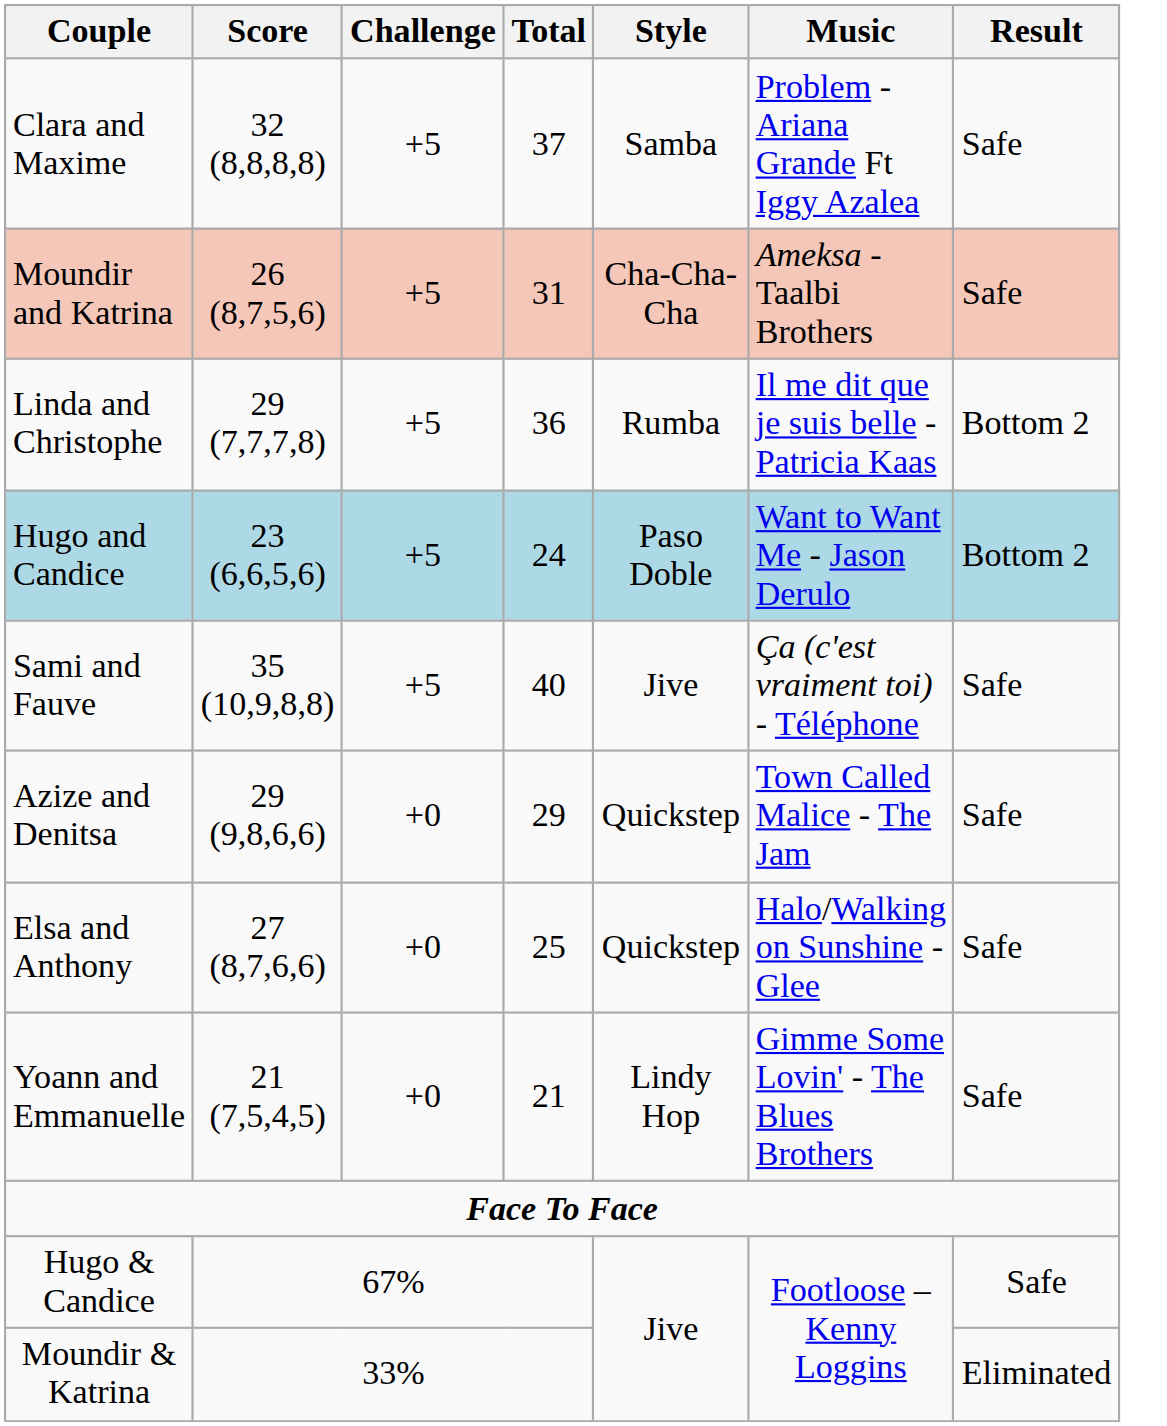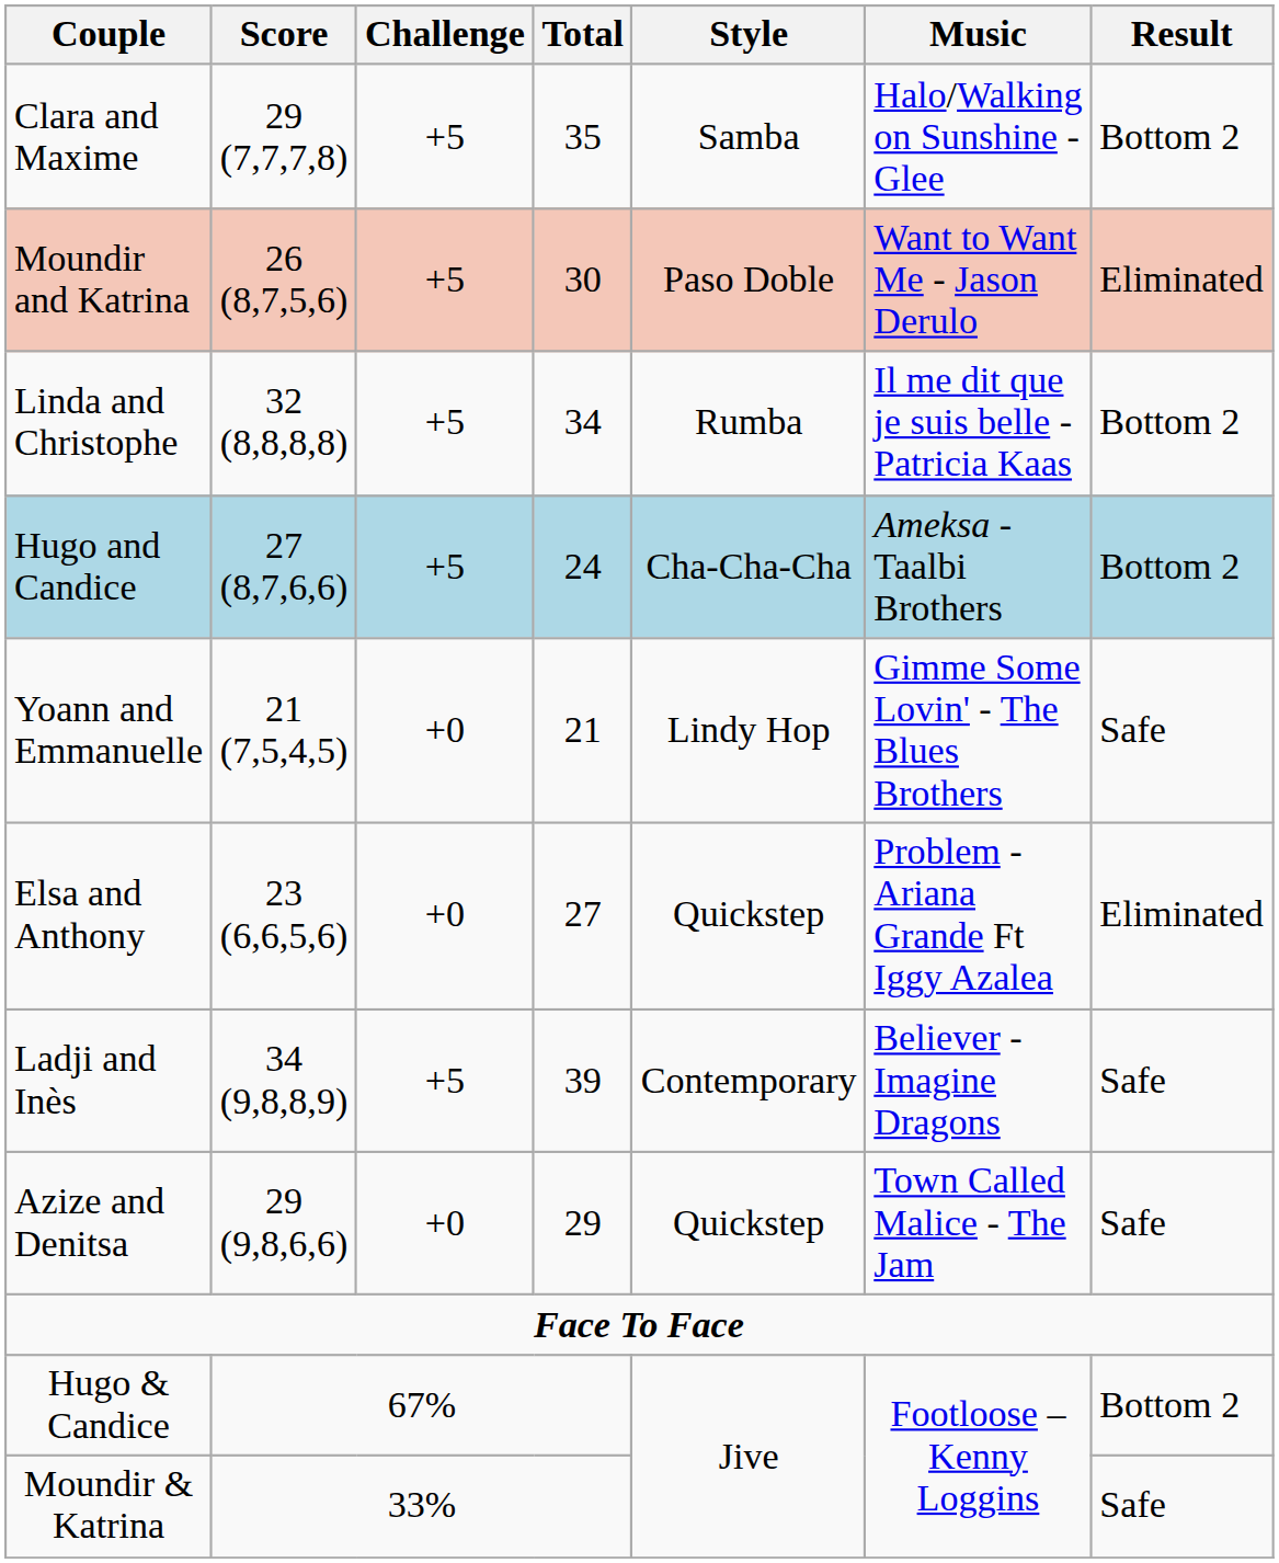 <table class="wikitable" style="width:80%; text-align:center;">
 <tr>
 <th style="width:20%;">Couple</th>
 <th style="width:10%;">Score</th>
 <th style="width:15%;">Challenge</th>
 <th style="width:15%;">Total</th>
 <th style="width:15%;">Style</th>
 <th style="width:60%;">Music</th>
 <th style="width:60%;">Result</th>
 </tr>
 <tr>
 <td style="text-align:left;">Clara and Maxime</td>
-<td>32 (8,8,8,8)</td>
+<td>29 (7,7,7,8)</td>
 <td>+5</td>
-<td>37</td>
+<td>35</td>
 <td>Samba</td>
-<td style="text-align:left;"><a href='#'>Problem</a> - <a href='#'>Ariana Grande</a> Ft <a href='#'>Iggy Azalea</a></td>
-<td style="text-align:left;">Safe</td>
+<td style="text-align:left;"><a href='#'>Halo</a>/<a href='#'>Walking on Sunshine</a> - <a href='#'>Glee</a></td>
+<td style="text-align:left;">Bottom 2</td>
 </tr>
 <tr style="background:#f4c7b8;">
 <td style="text-align:left;">Moundir and Katrina</td>
 <td>26 (8,7,5,6)</td>
 <td>+5</td>
-<td>31</td>
-<td>Cha-Cha-Cha</td>
-<td style="text-align:left;"><em>Ameksa</em> - Taalbi Brothers</td>
-<td style="text-align:left;">Safe</td>
+<td>30</td>
+<td>Paso Doble</td>
+<td style="text-align:left;"><a href='#'>Want to Want Me</a> - <a href='#'>Jason Derulo</a></td>
+<td style="text-align:left;">Eliminated</td>
 </tr>
 <tr>
 <td style="text-align:left;">Linda and Christophe</td>
-<td>29 (7,7,7,8)</td>
+<td>32 (8,8,8,8)</td>
 <td>+5</td>
-<td>36</td>
+<td>34</td>
 <td>Rumba</td>
 <td style="text-align:left;"><a href='#'>Il me dit que je suis belle</a> - <a href='#'>Patricia Kaas</a></td>
 <td style="text-align:left;">Bottom 2</td>
 </tr>
 <tr style="background:lightblue;">
 <td style="text-align:left;">Hugo and Candice</td>
-<td>23 (6,6,5,6)</td>
+<td>27 (8,7,6,6)</td>
 <td>+5</td>
 <td>24</td>
-<td>Paso Doble</td>
-<td style="text-align:left;"><a href='#'>Want to Want Me</a> - <a href='#'>Jason Derulo</a></td>
+<td>Cha-Cha-Cha</td>
+<td style="text-align:left;"><em>Ameksa</em> - Taalbi Brothers</td>
 <td style="text-align:left;">Bottom 2</td>
 </tr>
 <tr>
-<td style="text-align:left;">Sami and Fauve</td>
-<td>35 (10,9,8,8)</td>
+<td style="text-align:left;">Yoann and Emmanuelle</td>
+<td>21 (7,5,4,5)</td>
+<td>+0</td>
+<td>21</td>
+<td>Lindy Hop</td>
+<td style="text-align:left;"><a href='#'>Gimme Some Lovin'</a> - <a href='#'>The Blues Brothers</a></td>
+<td style="text-align:left;">Safe</td>
+</tr>
+<tr>
+<td style="text-align:left;">Elsa and Anthony</td>
+<td>23 (6,6,5,6)</td>
+<td>+0</td>
+<td>27</td>
+<td>Quickstep</td>
+<td style="text-align:left;"><a href='#'>Problem</a> - <a href='#'>Ariana Grande</a> Ft <a href='#'>Iggy Azalea</a></td>
+<td style="text-align:left;">Eliminated</td>
+</tr>
+<tr>
+<td style="text-align:left;">Ladji and Inès</td>
+<td>34 (9,8,8,9)</td>
 <td>+5</td>
-<td>40</td>
-<td>Jive</td>
-<td style="text-align:left;"><em>Ça (c'est vraiment toi)</em> - <a href='#'>Téléphone</a></td>
+<td>39</td>
+<td>Contemporary</td>
+<td style="text-align:left;"><a href='#'>Believer</a> - <a href='#'>Imagine Dragons</a></td>
 <td style="text-align:left;">Safe</td>
 </tr>
 <tr>
 <td style="text-align:left;">Azize and Denitsa</td>
 <td>29 (9,8,6,6)</td>
 <td>+0</td>
 <td>29</td>
 <td>Quickstep</td>
 <td style="text-align:left;"><a href='#'>Town Called Malice</a> - <a href='#'>The Jam</a></td>
 <td style="text-align:left;">Safe</td>
 </tr>
 <tr>
-<td style="text-align:left;">Elsa and Anthony</td>
-<td>27 (8,7,6,6)</td>
-<td>+0</td>
-<td>25</td>
-<td>Quickstep</td>
-<td style="text-align:left;"><a href='#'>Halo</a>/<a href='#'>Walking on Sunshine</a> - <a href='#'>Glee</a></td>
-<td style="text-align:left;">Safe</td>
-</tr>
-<tr>
-<td style="text-align:left;">Yoann and Emmanuelle</td>
-<td>21 (7,5,4,5)</td>
-<td>+0</td>
-<td>21</td>
-<td>Lindy Hop</td>
-<td style="text-align:left;"><a href='#'>Gimme Some Lovin'</a> - <a href='#'>The Blues Brothers</a></td>
-<td style="text-align:left;">Safe</td>
-</tr>
-<tr>
 <td colspan=7 style="text-align:center;"><strong><em>Face To Face</em></strong></td>
 </tr>
 <tr>
 <td>Hugo & Candice</td>
 <td style="text-align:center;" colspan="3">67%</td>
 <td rowspan="2" style="text-align:center;">Jive</td>
 <td rowspan="2"><a href='#'>Footloose</a> – <a href='#'>Kenny Loggins</a></td>
-<td>Safe</td>
+<td style="text-align:left;">Bottom 2</td>
 </tr>
 <tr>
 <td>Moundir & Katrina</td>
 <td style="text-align:center;" colspan="3">33%</td>
-<td>Eliminated</td>
+<td style="text-align:left;">Safe</td>
 </tr>
 <tr>
 </tr>
 </table>
